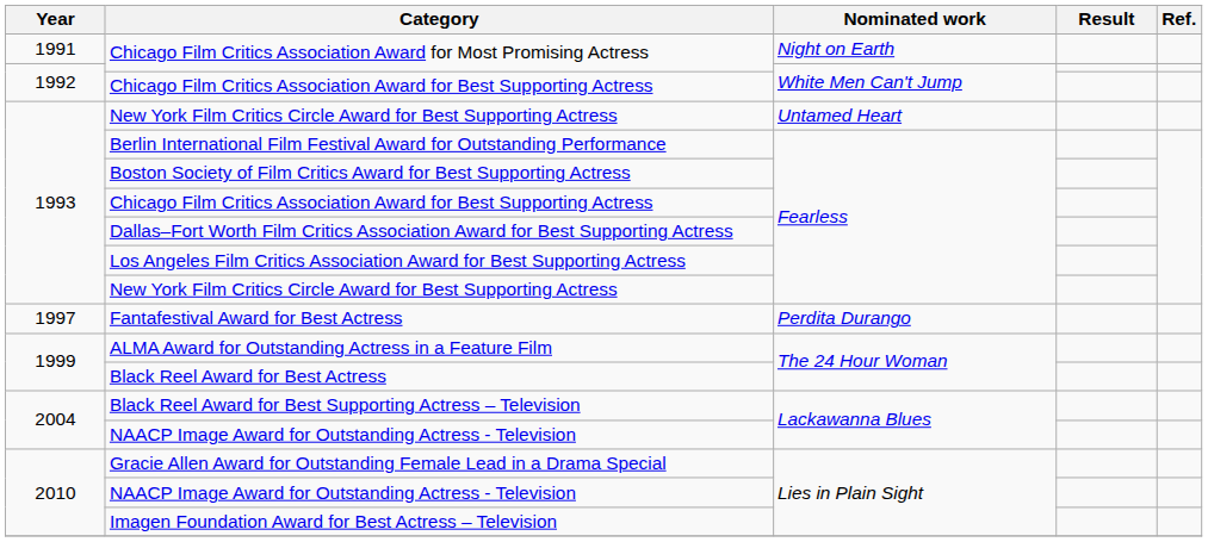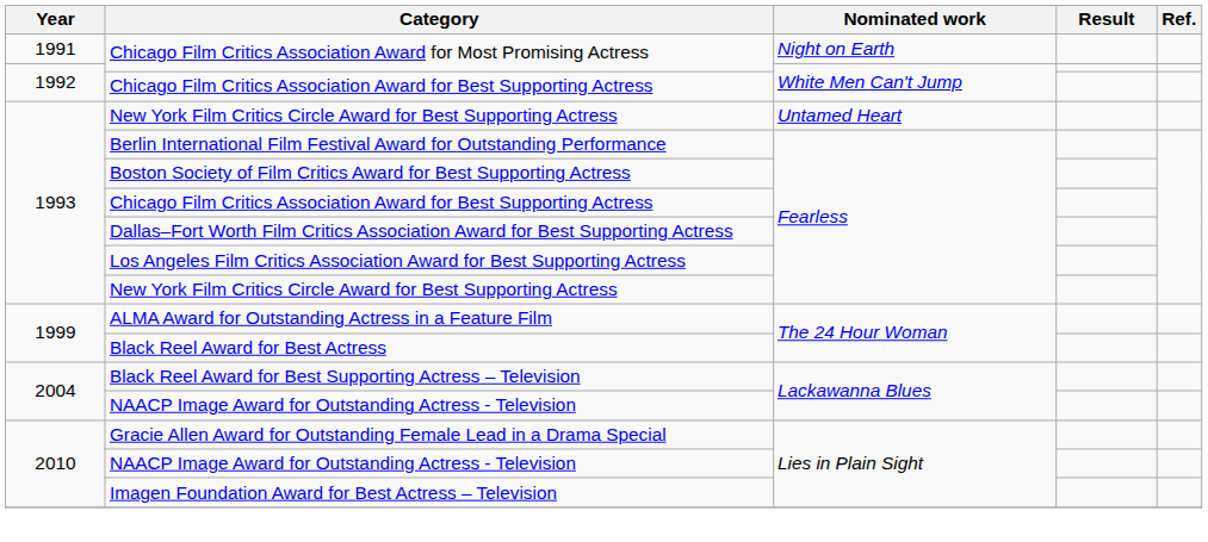 <table class=wikitable>
 <tr>
 <th scope="col" style="width:5em;">Year</th>
 <th scope="col" style="width:36em;">Category</th>
 <th scope="col" style="width:15em;">Nominated work</th>
 <th scope="col" style="width:5em;">Result</th>
 <th scope="col" style="width:2em;">Ref.</th>
 </tr>
 <tr>
 <td style="text-align:center;">1991</td>
 <td rowspan="2"><a href='#'>Chicago Film Critics Association Award</a> for Most Promising Actress</td>
 <td><em><a href='#'>Night on Earth</a></em></td>
 <td></td>
 <td></td>
 </tr>
 <tr>
 <td style="text-align:center;", rowspan=2>1992</td>
 <td rowspan="2"><em><a href='#'>White Men Can't Jump</a></em></td>
 <td></td>
 <td></td>
 </tr>
 <tr>
 <td><a href='#'>Chicago Film Critics Association Award for Best Supporting Actress</a></td>
 <td></td>
 <td></td>
 </tr>
 <tr>
 <td style="text-align:center;", rowspan=7>1993</td>
 <td><a href='#'>New York Film Critics Circle Award for Best Supporting Actress</a></td>
 <td><em><a href='#'>Untamed Heart</a></em></td>
 <td></td>
 <td></td>
 </tr>
 <tr>
 <td><a href='#'>Berlin International Film Festival Award for Outstanding Performance</a></td>
 <td rowspan=6><em><a href='#'>Fearless</a></em></td>
 <td></td>
 <td rowspan=6></td>
 </tr>
 <tr>
 <td><a href='#'>Boston Society of Film Critics Award for Best Supporting Actress</a></td>
 <td></td>
 </tr>
 <tr>
 <td><a href='#'>Chicago Film Critics Association Award for Best Supporting Actress</a></td>
 <td></td>
 </tr>
 <tr>
 <td><a href='#'>Dallas–Fort Worth Film Critics Association Award for Best Supporting Actress</a></td>
 <td></td>
 </tr>
 <tr>
 <td><a href='#'>Los Angeles Film Critics Association Award for Best Supporting Actress</a></td>
 <td></td>
 </tr>
 <tr>
 <td><a href='#'>New York Film Critics Circle Award for Best Supporting Actress</a></td>
 <td></td>
 </tr>
 <tr>
-<td style="text-align:center;">1997</td>
-<td><a href='#'>Fantafestival Award for Best Actress</a></td>
-<td><em><a href='#'>Perdita Durango</a></em></td>
-<td></td>
-<td></td>
-</tr>
-<tr>
 <td style="text-align:center;", rowspan=2>1999</td>
 <td><a href='#'>ALMA Award for Outstanding Actress in a Feature Film</a></td>
 <td rowspan=2><em><a href='#'>The 24 Hour Woman</a></em></td>
 <td></td>
 <td></td>
 </tr>
 <tr>
 <td><a href='#'>Black Reel Award for Best Actress</a></td>
 <td></td>
 <td></td>
 </tr>
 <tr>
 <td style="text-align:center;", rowspan=2>2004</td>
 <td><a href='#'>Black Reel Award for Best Supporting Actress – Television</a></td>
 <td rowspan=2><em><a href='#'>Lackawanna Blues</a></em></td>
 <td></td>
 <td></td>
 </tr>
 <tr>
 <td><a href='#'>NAACP Image Award for Outstanding Actress - Television</a></td>
 <td></td>
 <td></td>
 </tr>
 <tr>
 <td style="text-align:center;", rowspan=3>2010</td>
 <td><a href='#'>Gracie Allen Award for Outstanding Female Lead in a Drama Special</a></td>
 <td rowspan=3><em>Lies in Plain Sight</em></td>
 <td></td>
 <td></td>
 </tr>
 <tr>
 <td><a href='#'>NAACP Image Award for Outstanding Actress - Television</a></td>
 <td></td>
 <td></td>
 </tr>
 <tr>
 <td><a href='#'>Imagen Foundation Award for Best Actress – Television</a></td>
 <td></td>
 <td></td>
 </tr>
 <tr>
 </tr>
 </table>
